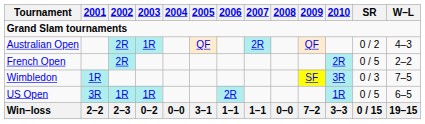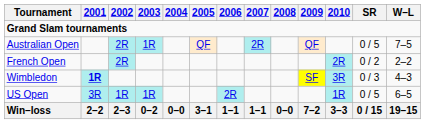 <table class=wikitable style=text-align:center;font-size:97%>
 <tr>
 <th>Tournament</th>
 <th><a href='#'>2001</a></th>
 <th><a href='#'>2002</a></th>
 <th><a href='#'>2003</a></th>
 <th><a href='#'>2004</a></th>
 <th><a href='#'>2005</a></th>
 <th><a href='#'>2006</a></th>
 <th><a href='#'>2007</a></th>
 <th><a href='#'>2008</a></th>
 <th><a href='#'>2009</a></th>
 <th><a href='#'>2010</a></th>
 <th width=45>SR</th>
 <th width=45>W–L</th>
 </tr>
 <tr>
 <td colspan=16 align=left><strong>Grand Slam tournaments</strong></td>
 </tr>
 <tr>
 <td align=left><a href='#'>Australian Open</a></td>
 <td></td>
 <td bgcolor=afeeee><a href='#'>2R</a></td>
 <td bgcolor=afeeee><a href='#'>1R</a></td>
 <td></td>
 <td bgcolor=ffebcd><a href='#'>QF</a></td>
 <td></td>
 <td bgcolor=afeeee><a href='#'>2R</a></td>
 <td></td>
 <td bgcolor=ffebcd><a href='#'>QF</a></td>
 <td></td>
-<td>0 / 2</td>
-<td>4–3</td>
+<td>0 / 5</td>
+<td>7–5</td>
 </tr>
 <tr>
 <td align=left><a href='#'>French Open</a></td>
 <td></td>
 <td bgcolor=afeeee><a href='#'>2R</a></td>
 <td></td>
 <td></td>
 <td></td>
 <td></td>
 <td></td>
 <td></td>
 <td></td>
 <td bgcolor=afeeee><a href='#'>2R</a></td>
-<td>0 / 5</td>
+<td>0 / 2</td>
 <td>2–2</td>
 </tr>
 <tr>
 <td align=left><a href='#'>Wimbledon</a></td>
-<td bgcolor=afeeee><a href='#'>1R</a></td>
+<td bgcolor=afeeee><strong><a href='#'>1R</a></strong></td>
 <td></td>
 <td></td>
 <td></td>
 <td></td>
 <td></td>
 <td></td>
 <td></td>
 <td bgcolor=yellow><a href='#'>SF</a></td>
 <td bgcolor=afeeee><a href='#'>3R</a></td>
 <td>0 / 3</td>
-<td>7–5</td>
+<td>4–3</td>
 </tr>
 <tr>
 <td align=left><a href='#'>US Open</a></td>
 <td bgcolor=afeeee><a href='#'>3R</a></td>
 <td bgcolor=afeeee><a href='#'>1R</a></td>
 <td bgcolor=afeeee><a href='#'>1R</a></td>
 <td></td>
 <td></td>
 <td bgcolor=afeeee><a href='#'>2R</a></td>
 <td></td>
 <td></td>
 <td></td>
 <td bgcolor=afeeee><a href='#'>1R</a></td>
 <td>0 / 5</td>
 <td>6–5</td>
 </tr>
 <tr>
 <th style=text-align:left>Win–loss</th>
 <th>2–2</th>
 <th>2–3</th>
 <th>0–2</th>
 <th>0–0</th>
 <th>3–1</th>
 <th>1–1</th>
 <th>1–1</th>
 <th>0–0</th>
 <th>7–2</th>
 <th>3–3</th>
 <th>0 / 15</th>
 <th>19–15</th>
 </tr>
 </table>
